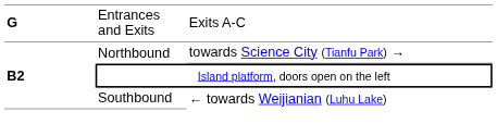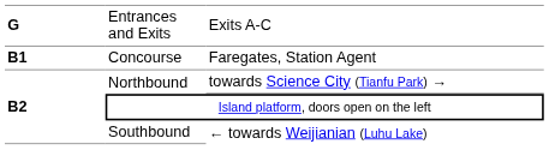 <table cellspacing=0 cellpadding=3>
 <tr>
 <td style="border-top:solid 1px gray;border-bottom:solid 1px gray;" width=100><strong>G</strong></td>
 <td style="border-top:solid 1px gray;border-bottom:solid 1px gray;" width=100>Entrances and Exits</td>
 <td style="border-top:solid 1px gray;border-bottom:solid 1px gray;" width=350>Exits A-C</td>
+</tr>
+<tr>
+<td style="border-bottom:solid 1px gray;"><strong>B1</strong></td>
+<td style="border-bottom:solid 1px gray;">Concourse</td>
+<td style="border-bottom:solid 1px gray;">Faregates, Station Agent</td>
 </tr>
 <tr>
 <td style="border-bottom:solid 1px gray;" rowspan=3><strong>B2</strong></td>
 <td>Northbound</td>
 <td style="border-bottom:solid 1px gray;">  towards <a href='#'>Science City</a> <small>(<a href='#'>Tianfu Park</a>)</small> →</td>
 </tr>
 <tr>
 <td style="border-right:solid 2px black;border-left:solid 2px black;border-top:solid 2px black;border-bottom:solid 2px black;text-align:center;" colspan=2><small><a href='#'>Island platform</a>, doors open on the left</small></td>
 </tr>
 <tr>
 <td style="border-bottom:solid 1px gray;">Southbound</td>
 <td>←  towards <a href='#'>Weijianian</a> <small>(<a href='#'>Luhu Lake</a>)</small></td>
 </tr>
 </table>
